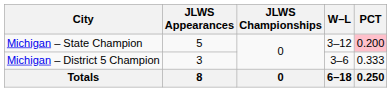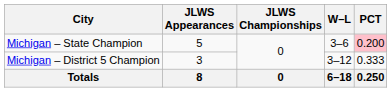 <table class="wikitable">
 <tr>
 <th>City</th>
 <th>JLWS<br>Appearances</th>
 <th>JLWS<br>Championships</th>
 <th>W–L</th>
 <th>PCT</th>
 </tr>
 <tr>
 <td> <a href='#'>Michigan</a> – State Champion</td>
 <td align=center>5</td>
 <td align=center rowspan=2>0</td>
-<td align=center>3–12</td>
+<td align=center>3–6</td>
 <td align=center style="background: pink;">0.200</td>
 </tr>
 <tr>
 <td> <a href='#'>Michigan</a> – District 5 Champion</td>
 <td align=center>3</td>
-<td align=center>3–6</td>
+<td align=center>3–12</td>
 <td align=center>0.333</td>
 </tr>
 <tr>
 <th>Totals</th>
 <th>8</th>
 <th>0</th>
 <th>6–18</th>
 <th>0.250</th>
 </tr>
 </table>
